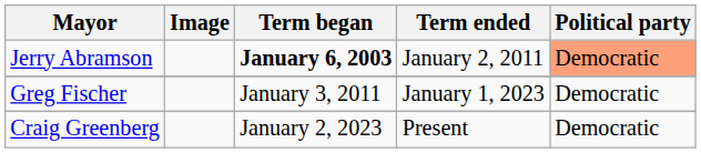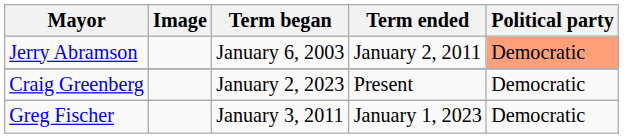 <table class="wikitable" border="1">
 <tr>
 <th>Mayor</th>
 <th>Image</th>
 <th>Term began</th>
 <th>Term ended</th>
 <th>Political party</th>
 </tr>
 <tr>
 <td><a href='#'>Jerry Abramson</a></td>
 <td></td>
-<td><strong>January 6, 2003</strong></td>
+<td>January 6, 2003</td>
 <td>January 2, 2011</td>
 <td style="background: lightsalmon;">Democratic</td>
+</tr>
+<tr>
+</tr>
+<tr>
+<td><a href='#'>Craig Greenberg</a></td>
+<td></td>
+<td>January 2, 2023</td>
+<td>Present</td>
+<td>Democratic</td>
 </tr>
 <tr>
 </tr>
 <tr>
 <td><a href='#'>Greg Fischer</a></td>
 <td></td>
 <td>January 3, 2011</td>
 <td>January 1, 2023</td>
 <td>Democratic</td>
 </tr>
-<tr>
-</tr>
-<tr>
-<td><a href='#'>Craig Greenberg</a></td>
-<td></td>
-<td>January 2, 2023</td>
-<td>Present</td>
-<td>Democratic</td>
-</tr>
 </table>
